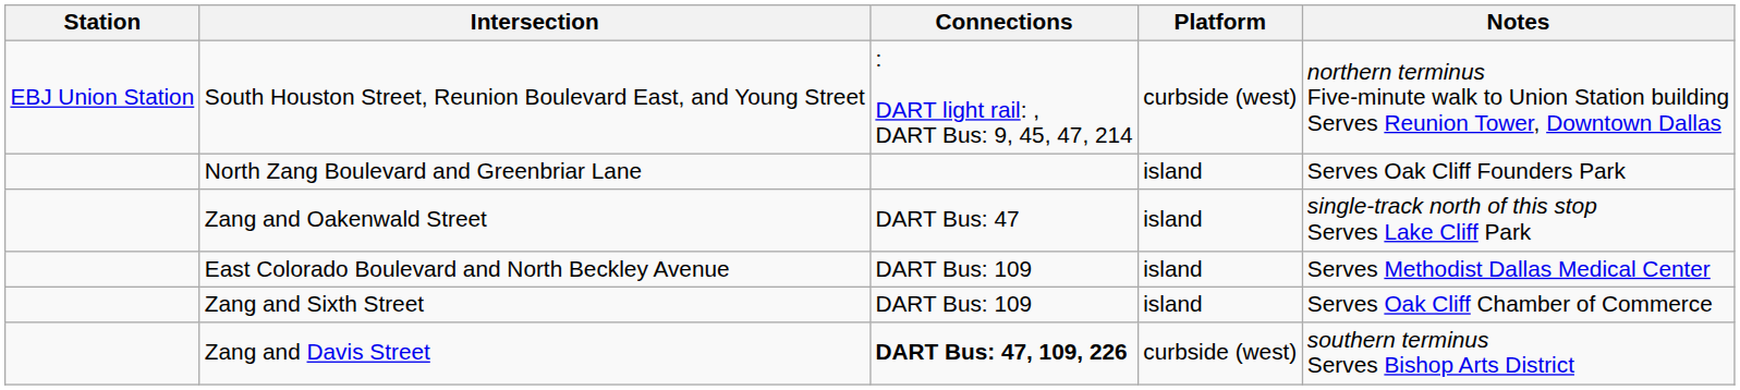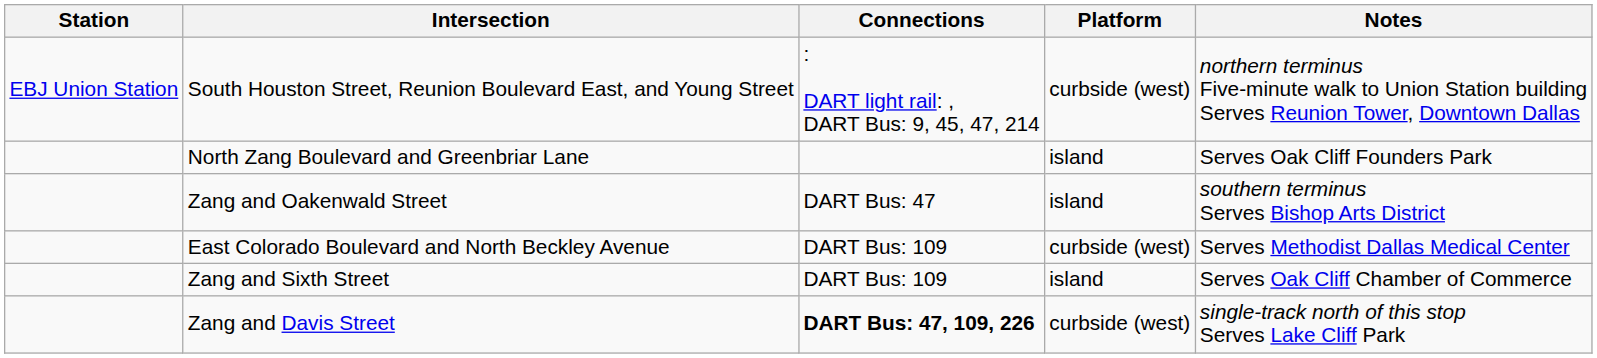 <table class="wikitable">
 <tr>
 <th>Station</th>
 <th>Intersection</th>
 <th>Connections</th>
 <th>Platform</th>
 <th>Notes</th>
 </tr>
 <tr>
 <td><a href='#'>EBJ Union Station</a></td>
 <td>South Houston Street, Reunion Boulevard East, and Young Street</td>
 <td>: <br><br> <a href='#'>DART light rail</a>: , <br> DART Bus: 9, 45, 47, 214</td>
 <td>curbside (west)</td>
 <td><em>northern terminus</em><br>Five-minute walk to Union Station building<br>Serves <a href='#'>Reunion Tower</a>, <a href='#'>Downtown Dallas</a></td>
 </tr>
 <tr>
 <td></td>
 <td>North Zang Boulevard and Greenbriar Lane</td>
 <td></td>
 <td>island</td>
 <td>Serves Oak Cliff Founders Park</td>
 </tr>
 <tr>
 <td></td>
 <td>Zang and Oakenwald Street</td>
 <td> DART Bus: 47</td>
 <td>island</td>
-<td><em>single-track north of this stop</em><br>Serves <a href='#'>Lake Cliff</a> Park</td>
+<td><em>southern terminus</em><br>Serves <a href='#'>Bishop Arts District</a></td>
 </tr>
 <tr>
 <td></td>
 <td>East Colorado Boulevard and North Beckley Avenue</td>
 <td> DART Bus: 109</td>
-<td>island</td>
+<td>curbside (west)</td>
 <td>Serves <a href='#'>Methodist Dallas Medical Center</a></td>
 </tr>
 <tr>
 <td></td>
 <td>Zang and Sixth Street</td>
 <td> DART Bus: 109</td>
 <td>island</td>
 <td>Serves <a href='#'>Oak Cliff</a> Chamber of Commerce</td>
 </tr>
 <tr>
 <td></td>
 <td>Zang and <a href='#'>Davis Street</a></td>
 <td><strong> DART Bus: 47, 109, 226</strong></td>
 <td>curbside (west)</td>
-<td><em>southern terminus</em><br>Serves <a href='#'>Bishop Arts District</a></td>
+<td><em>single-track north of this stop</em><br>Serves <a href='#'>Lake Cliff</a> Park</td>
 </tr>
 </table>
